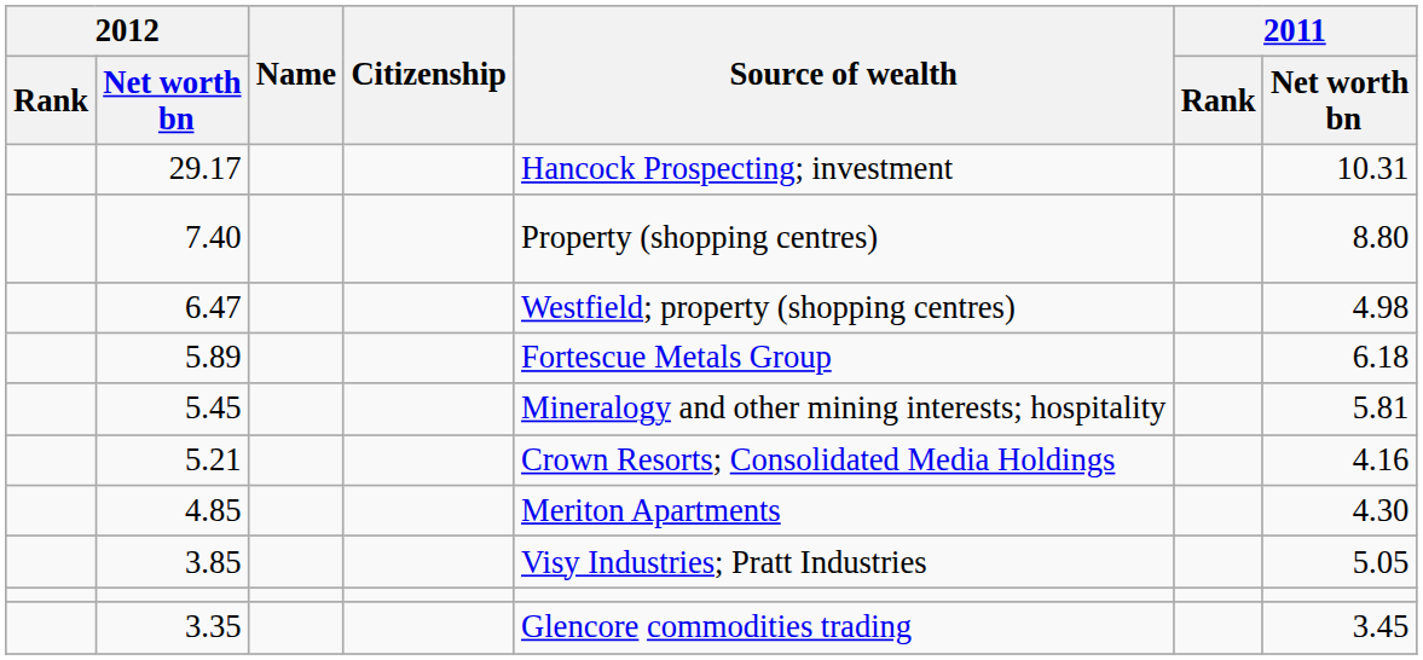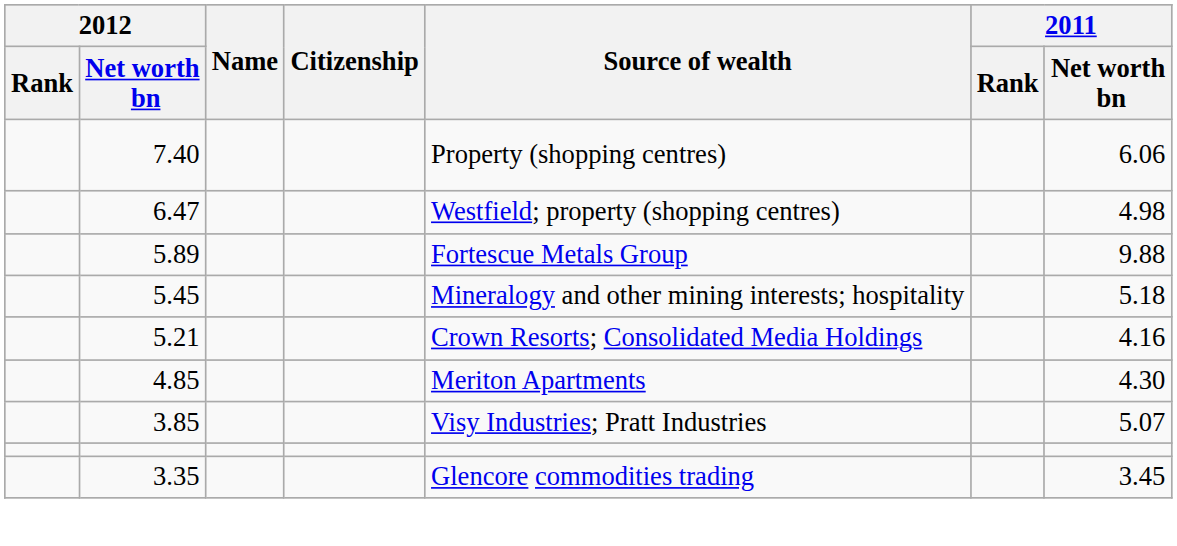 <table class="wikitable sortable">
 <tr>
 <th colspan=2>2012</th>
 <th rowspan=2>Name</th>
 <th rowspan=2>Citizenship</th>
 <th rowspan=2>Source of wealth</th>
 <th colspan=2><a href='#'>2011</a></th>
 </tr>
 <tr>
 <th>Rank</th>
 <th><a href='#'>Net worth</a><br> <a href='#'>bn</a></th>
 <th>Rank</th>
 <th>Net worth<br> bn</th>
 </tr>
 <tr>
 <td align="center"> </td>
-<td align="right">29.17 </td>
-<td></td>
-<td></td>
-<td><a href='#'>Hancock Prospecting</a>; investment</td>
-<td align="center"> </td>
-<td align="right">10.31 </td>
-</tr>
-<tr>
-<td align="center"> </td>
 <td align="right">7.40 </td>
 <td></td>
 <td><br><br></td>
 <td>Property (shopping centres)</td>
 <td align="center"> </td>
-<td align="right">8.80 </td>
+<td align="right">6.06 </td>
 </tr>
 <tr>
 <td align="center"> </td>
 <td align="right">6.47 </td>
 <td> </td>
 <td></td>
 <td><a href='#'>Westfield</a>; property (shopping centres)</td>
 <td align="center"> </td>
 <td align="right">4.98 </td>
 </tr>
 <tr>
 <td align="center"> </td>
 <td align="right">5.89 </td>
 <td></td>
 <td></td>
 <td><a href='#'>Fortescue Metals Group</a></td>
 <td align="center"> </td>
-<td align="right">6.18 </td>
+<td align="right">9.88 </td>
 </tr>
 <tr>
 <td align="center"> </td>
 <td align="right">5.45 </td>
 <td></td>
 <td></td>
 <td><a href='#'>Mineralogy</a> and other mining interests; hospitality</td>
 <td align="center"> </td>
-<td align="right">5.81 </td>
+<td align="right">5.18 </td>
 </tr>
 <tr>
 <td align="center"> </td>
 <td align="right">5.21 </td>
 <td></td>
 <td></td>
 <td><a href='#'>Crown Resorts</a>; <a href='#'>Consolidated Media Holdings</a></td>
 <td align="center"> </td>
 <td align="right">4.16 </td>
 </tr>
 <tr>
 <td align="center"> </td>
 <td align="right">4.85 </td>
 <td> </td>
 <td></td>
 <td><a href='#'>Meriton Apartments</a></td>
 <td align="center"> </td>
 <td align="right">4.30 </td>
 </tr>
 <tr>
 <td align="center"> </td>
 <td align="right">3.85 </td>
 <td></td>
 <td></td>
 <td><a href='#'>Visy Industries</a>; Pratt Industries</td>
 <td align="center"> </td>
-<td align="right">5.05 </td>
+<td align="right">5.07 </td>
 </tr>
 <tr>
 <td align="center"></td>
 <td align="right"></td>
 <td></td>
 <td></td>
 <td></td>
 <td align="center"></td>
 <td align="right"></td>
 </tr>
 <tr>
 <td align="center"> </td>
 <td align="right">3.35 </td>
 <td> </td>
 <td></td>
 <td><a href='#'>Glencore</a> <a href='#'>commodities trading</a></td>
 <td align="center"> </td>
 <td align="right">3.45 </td>
 </tr>
 </table>
